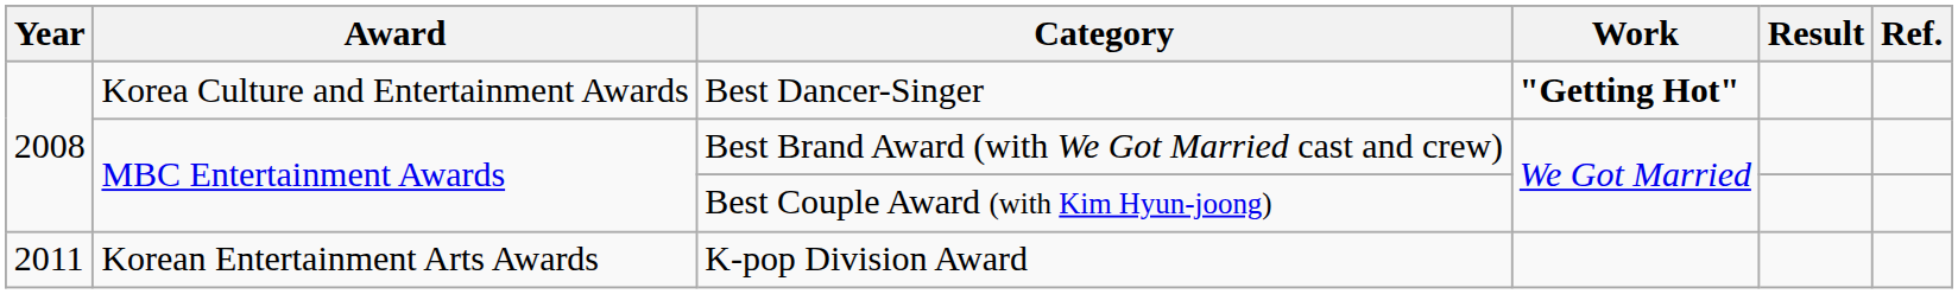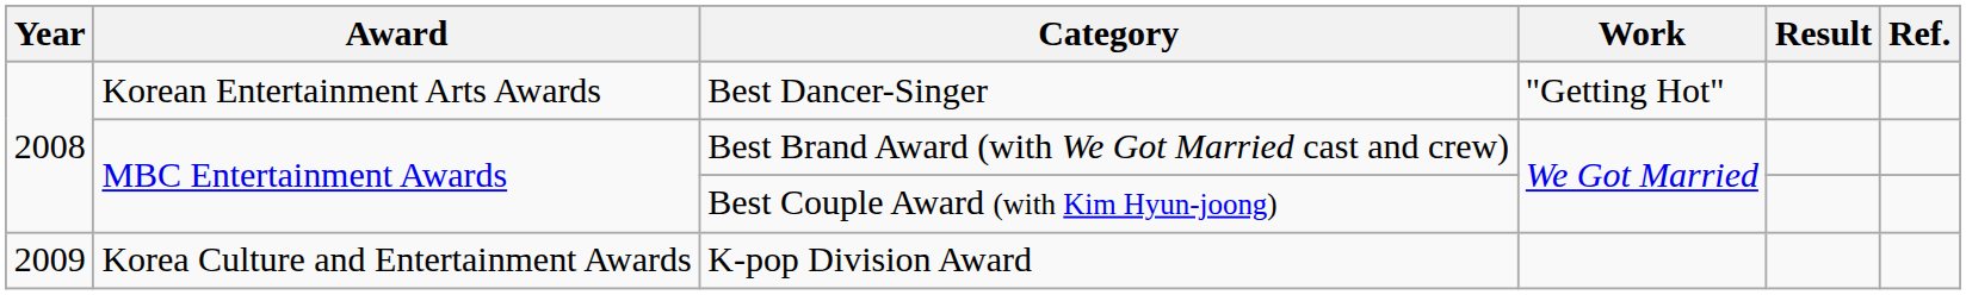 <table class="wikitable">
 <tr>
 <th>Year</th>
 <th>Award</th>
 <th>Category</th>
 <th>Work</th>
 <th>Result</th>
 <th>Ref.</th>
 </tr>
 <tr>
 <td rowspan="3">2008</td>
-<td>Korea Culture and Entertainment Awards</td>
+<td>Korean Entertainment Arts Awards</td>
 <td>Best Dancer-Singer</td>
-<td><strong>"Getting Hot"</strong></td>
+<td>"Getting Hot"</td>
 <td></td>
 <td></td>
 </tr>
 <tr>
 <td rowspan="2"><a href='#'>MBC Entertainment Awards</a></td>
 <td>Best Brand Award (with <em>We Got Married</em> cast and crew)</td>
 <td rowspan="2"><em><a href='#'>We Got Married</a></em></td>
 <td></td>
 <td></td>
 </tr>
 <tr>
 <td>Best Couple Award <small>(with <a href='#'>Kim Hyun-joong</a>)</small></td>
 <td></td>
 <td></td>
 </tr>
 <tr>
-<td>2011</td>
-<td>Korean Entertainment Arts Awards</td>
+<td>2009</td>
+<td>Korea Culture and Entertainment Awards</td>
 <td>K-pop Division Award</td>
 <td></td>
 <td></td>
 <td></td>
 </tr>
 </table>
